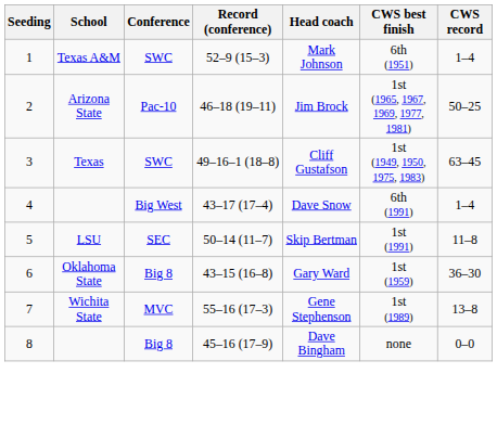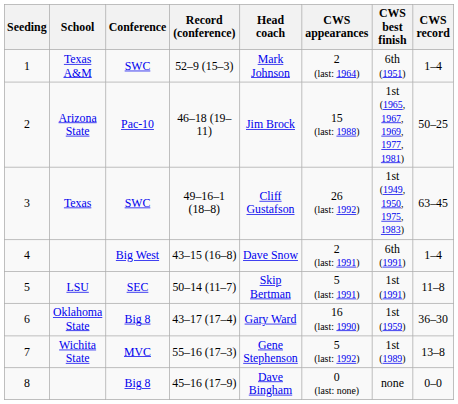 <table class="wikitable">
 <tr style="text-align:center; background:#f2f2f2;">
 <th>Seeding</th>
 <th>School</th>
 <th>Conference</th>
 <th>Record (conference)</th>
 <th>Head coach</th>
+<th>CWS appearances</th>
 <th>CWS best finish</th>
 <th>CWS record</th>
 </tr>
 <tr align=center>
 <td>1</td>
 <td><a href='#'>Texas A&M</a></td>
 <td><a href='#'>SWC</a></td>
 <td>52–9 (15–3)</td>
 <td><a href='#'>Mark Johnson</a></td>
+<td>2<br><small>(last: <a href='#'>1964</a>)</small></td>
 <td>6th<br><small>(<a href='#'>1951</a>)</small></td>
 <td>1–4</td>
 </tr>
 <tr align=center>
 <td>2</td>
 <td><a href='#'>Arizona State</a></td>
 <td><a href='#'>Pac-10</a></td>
 <td>46–18 (19–11)</td>
 <td><a href='#'>Jim Brock</a></td>
+<td>15<br><small>(last: <a href='#'>1988</a>)</small></td>
 <td>1st<br><small>(<a href='#'>1965</a>, <a href='#'>1967</a>, <a href='#'>1969</a>, <a href='#'>1977</a>, <a href='#'>1981</a>)</small></td>
 <td>50–25</td>
 </tr>
 <tr align=center>
 <td>3</td>
 <td><a href='#'>Texas</a></td>
 <td><a href='#'>SWC</a></td>
 <td>49–16–1 (18–8)</td>
 <td><a href='#'>Cliff Gustafson</a></td>
+<td>26<br><small>(last: <a href='#'>1992</a>)</small></td>
 <td>1st<br><small>(<a href='#'>1949</a>, <a href='#'>1950</a>, <a href='#'>1975</a>, <a href='#'>1983</a>)</small></td>
 <td>63–45</td>
 </tr>
 <tr align=center>
 <td>4</td>
 <td></td>
 <td><a href='#'>Big West</a></td>
-<td>43–17 (17–4)</td>
+<td>43–15 (16–8)</td>
 <td><a href='#'>Dave Snow</a></td>
+<td>2<br><small>(last: <a href='#'>1991</a>)</small></td>
 <td>6th<br><small>(<a href='#'>1991</a>)</small></td>
 <td>1–4</td>
 </tr>
 <tr align=center>
 <td>5</td>
 <td><a href='#'>LSU</a></td>
 <td><a href='#'>SEC</a></td>
 <td>50–14 (11–7)</td>
 <td><a href='#'>Skip Bertman</a></td>
+<td>5<br><small>(last: <a href='#'>1991</a>)</small></td>
 <td>1st<br><small>(<a href='#'>1991</a>)</small></td>
 <td>11–8</td>
 </tr>
 <tr align=center>
 <td>6</td>
 <td><a href='#'>Oklahoma State</a></td>
 <td><a href='#'>Big 8</a></td>
-<td>43–15 (16–8)</td>
+<td>43–17 (17–4)</td>
 <td><a href='#'>Gary Ward</a></td>
+<td>16<br><small>(last: <a href='#'>1990</a>)</small></td>
 <td>1st<br><small>(<a href='#'>1959</a>)</small></td>
 <td>36–30</td>
 </tr>
 <tr align=center>
 <td>7</td>
 <td><a href='#'>Wichita State</a></td>
 <td><a href='#'>MVC</a></td>
 <td>55–16 (17–3)</td>
 <td><a href='#'>Gene Stephenson</a></td>
+<td>5<br><small>(last: <a href='#'>1992</a>)</small></td>
 <td>1st<br><small>(<a href='#'>1989</a>)</small></td>
 <td>13–8</td>
 </tr>
 <tr align=center>
 <td>8</td>
 <td></td>
 <td><a href='#'>Big 8</a></td>
 <td>45–16 (17–9)</td>
 <td><a href='#'>Dave Bingham</a></td>
+<td>0<br><small>(last: none)</small></td>
 <td>none</td>
 <td>0–0</td>
 </tr>
 </table>
